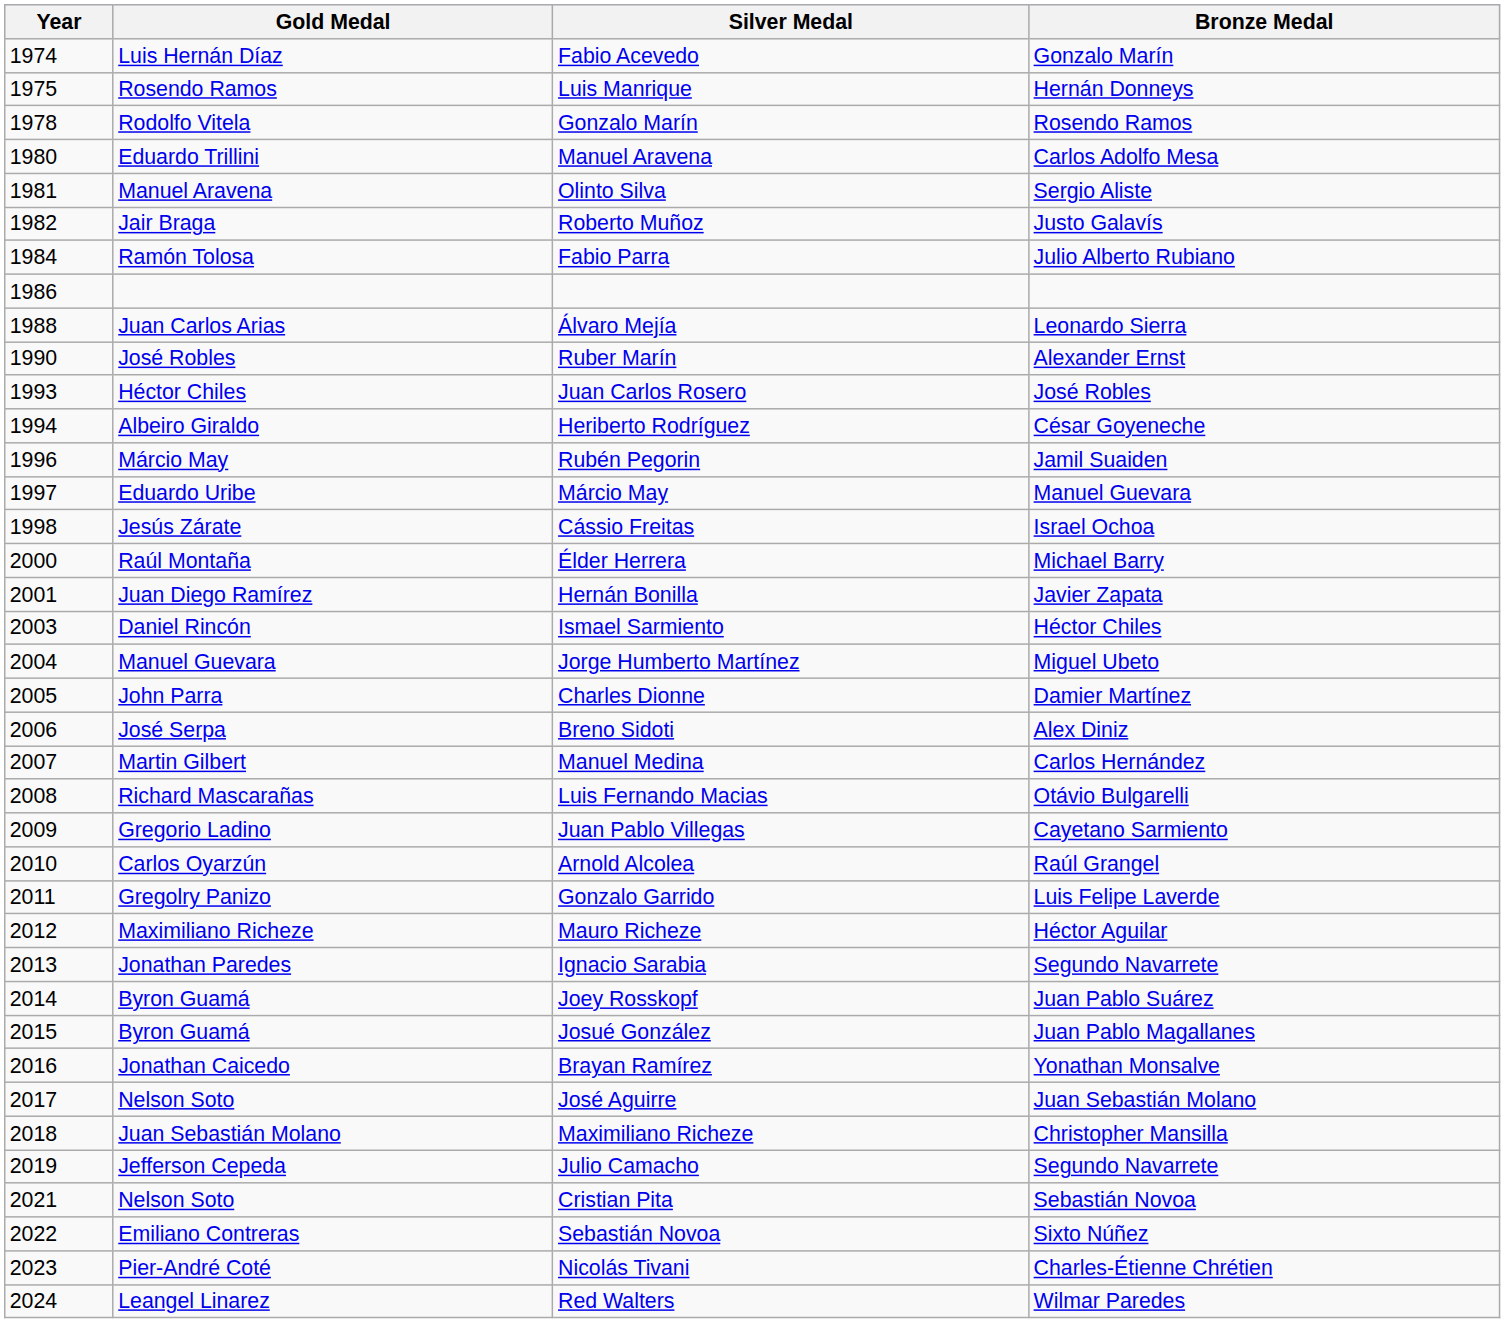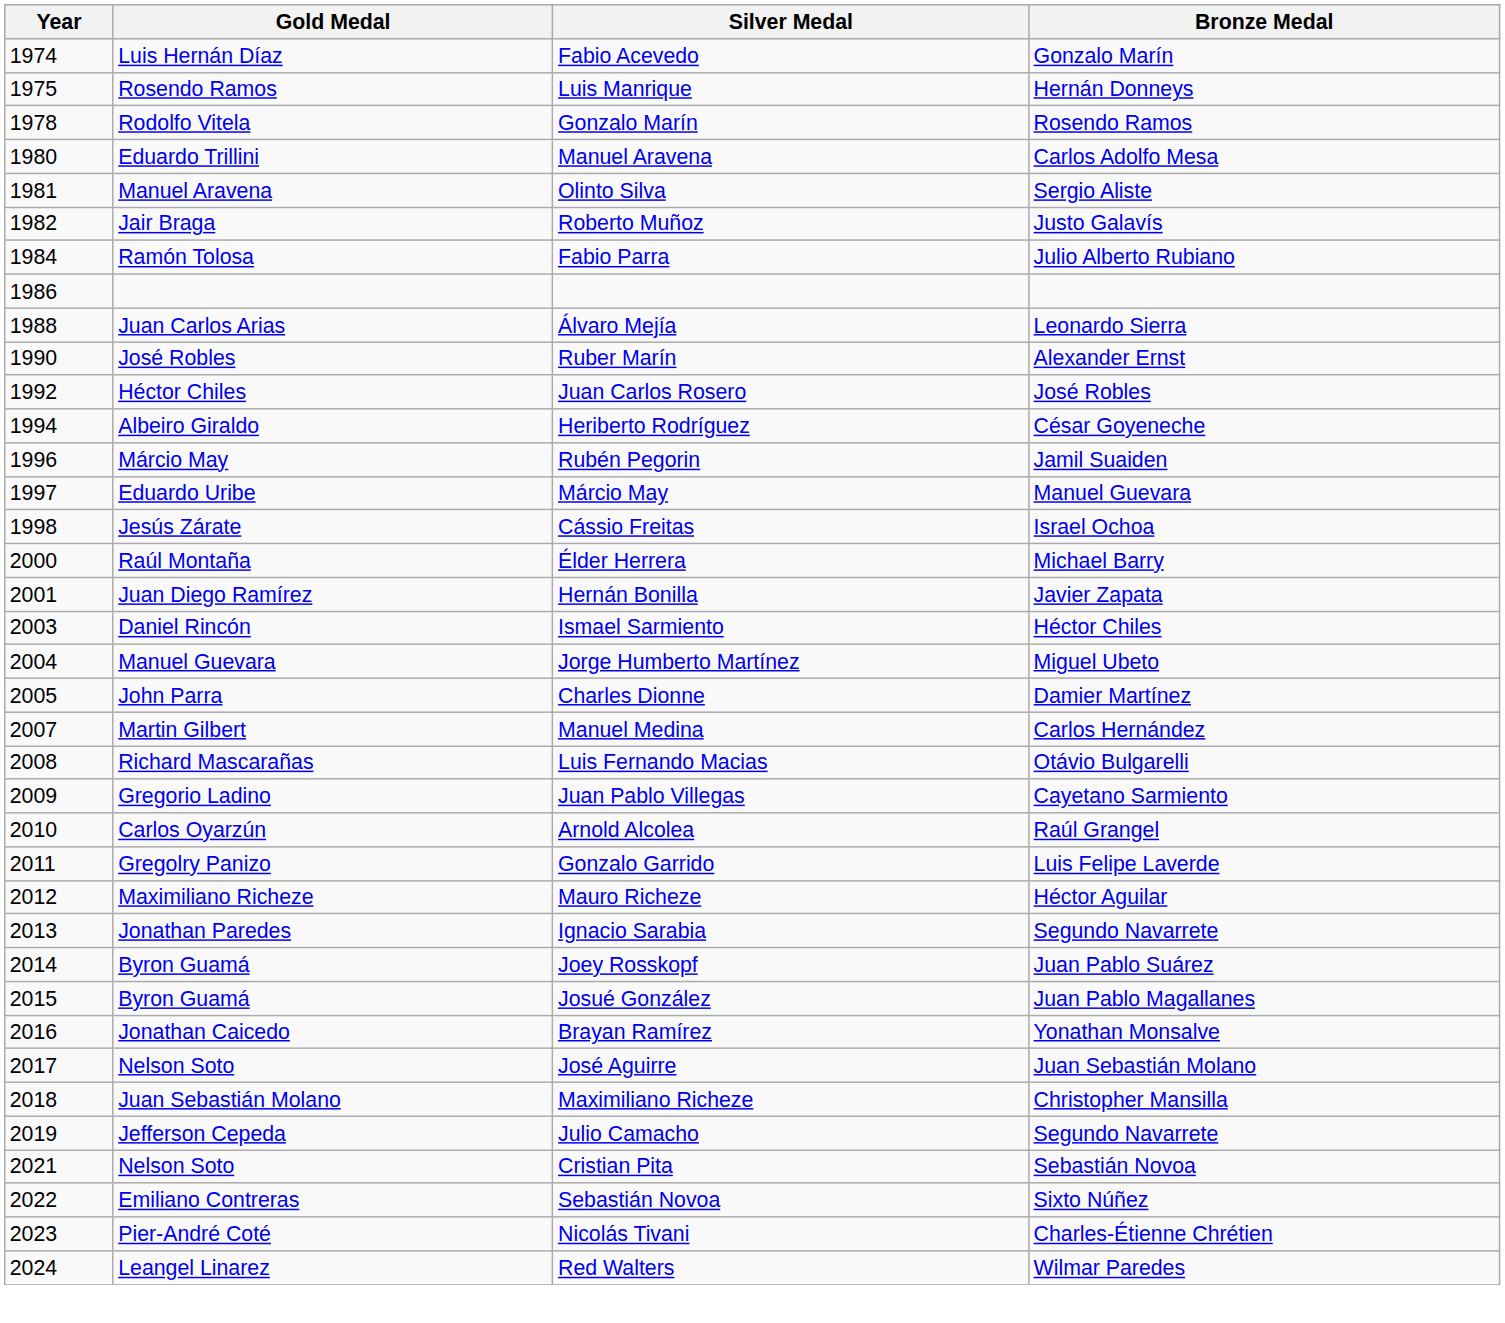 <table class="wikitable"  style="font-size:90%; width:80%;">
 <tr style="background:#ccf;">
 <th>Year</th>
 <th> <strong>Gold Medal</strong></th>
 <th> <strong>Silver Medal</strong></th>
 <th> <strong>Bronze Medal</strong></th>
 </tr>
 <tr>
 <td>1974</td>
 <td> <a href='#'>Luis Hernán Díaz</a></td>
 <td> <a href='#'>Fabio Acevedo</a></td>
 <td> <a href='#'>Gonzalo Marín</a></td>
 </tr>
 <tr>
 <td>1975</td>
 <td> <a href='#'>Rosendo Ramos</a></td>
 <td> <a href='#'>Luis Manrique</a></td>
 <td> <a href='#'>Hernán Donneys</a></td>
 </tr>
 <tr>
 <td>1978</td>
 <td> <a href='#'>Rodolfo Vitela</a></td>
 <td> <a href='#'>Gonzalo Marín</a></td>
 <td> <a href='#'>Rosendo Ramos</a></td>
 </tr>
 <tr>
 <td>1980</td>
 <td> <a href='#'>Eduardo Trillini</a></td>
 <td> <a href='#'>Manuel Aravena</a></td>
 <td> <a href='#'>Carlos Adolfo Mesa</a></td>
 </tr>
 <tr>
 <td>1981</td>
 <td> <a href='#'>Manuel Aravena</a></td>
 <td> <a href='#'>Olinto Silva</a></td>
 <td> <a href='#'>Sergio Aliste</a></td>
 </tr>
 <tr>
 <td>1982</td>
 <td> <a href='#'>Jair Braga</a></td>
 <td> <a href='#'>Roberto Muñoz</a></td>
 <td> <a href='#'>Justo Galavís</a></td>
 </tr>
 <tr>
 <td>1984</td>
 <td> <a href='#'>Ramón Tolosa</a></td>
 <td> <a href='#'>Fabio Parra</a></td>
 <td> <a href='#'>Julio Alberto Rubiano</a></td>
 </tr>
 <tr>
 <td>1986</td>
 <td></td>
 <td></td>
 <td></td>
 </tr>
 <tr>
 <td>1988</td>
 <td> <a href='#'>Juan Carlos Arias</a></td>
 <td> <a href='#'>Álvaro Mejía</a></td>
 <td> <a href='#'>Leonardo Sierra</a></td>
 </tr>
 <tr>
 <td>1990</td>
 <td> <a href='#'>José Robles</a></td>
 <td> <a href='#'>Ruber Marín</a></td>
 <td> <a href='#'>Alexander Ernst</a></td>
 </tr>
 <tr>
-<td>1993</td>
+<td>1992</td>
 <td> <a href='#'>Héctor Chiles</a></td>
 <td> <a href='#'>Juan Carlos Rosero</a></td>
 <td> <a href='#'>José Robles</a></td>
 </tr>
 <tr>
 <td>1994</td>
 <td> <a href='#'>Albeiro Giraldo</a></td>
 <td> <a href='#'>Heriberto Rodríguez</a></td>
 <td> <a href='#'>César Goyeneche</a></td>
 </tr>
 <tr>
 <td>1996</td>
 <td> <a href='#'>Márcio May</a></td>
 <td> <a href='#'>Rubén Pegorin</a></td>
 <td> <a href='#'>Jamil Suaiden</a></td>
 </tr>
 <tr>
 <td>1997</td>
 <td> <a href='#'>Eduardo Uribe</a></td>
 <td> <a href='#'>Márcio May</a></td>
 <td> <a href='#'>Manuel Guevara</a></td>
 </tr>
 <tr>
 <td>1998</td>
 <td> <a href='#'>Jesús Zárate</a></td>
 <td> <a href='#'>Cássio Freitas</a></td>
 <td> <a href='#'>Israel Ochoa</a></td>
 </tr>
 <tr>
 <td>2000</td>
 <td> <a href='#'>Raúl Montaña</a></td>
 <td> <a href='#'>Élder Herrera</a></td>
 <td> <a href='#'>Michael Barry</a></td>
 </tr>
 <tr>
 <td>2001</td>
 <td> <a href='#'>Juan Diego Ramírez</a></td>
 <td> <a href='#'>Hernán Bonilla</a></td>
 <td> <a href='#'>Javier Zapata</a></td>
 </tr>
 <tr>
 <td>2003</td>
 <td> <a href='#'>Daniel Rincón</a></td>
 <td> <a href='#'>Ismael Sarmiento</a></td>
 <td> <a href='#'>Héctor Chiles</a></td>
 </tr>
 <tr>
 <td>2004</td>
 <td> <a href='#'>Manuel Guevara</a></td>
 <td> <a href='#'>Jorge Humberto Martínez</a></td>
 <td> <a href='#'>Miguel Ubeto</a></td>
 </tr>
 <tr>
 <td>2005</td>
 <td> <a href='#'>John Parra</a></td>
 <td> <a href='#'>Charles Dionne</a></td>
 <td> <a href='#'>Damier Martínez</a></td>
-</tr>
-<tr>
-<td>2006</td>
-<td> <a href='#'>José Serpa</a></td>
-<td> <a href='#'>Breno Sidoti</a></td>
-<td> <a href='#'>Alex Diniz</a></td>
 </tr>
 <tr>
 <td>2007</td>
 <td> <a href='#'>Martin Gilbert</a></td>
 <td> <a href='#'>Manuel Medina</a></td>
 <td> <a href='#'>Carlos Hernández</a></td>
 </tr>
 <tr>
 <td>2008</td>
 <td> <a href='#'>Richard Mascarañas</a></td>
 <td> <a href='#'>Luis Fernando Macias</a></td>
 <td> <a href='#'>Otávio Bulgarelli</a></td>
 </tr>
 <tr>
 <td>2009</td>
 <td> <a href='#'>Gregorio Ladino</a></td>
 <td> <a href='#'>Juan Pablo Villegas</a></td>
 <td> <a href='#'>Cayetano Sarmiento</a></td>
 </tr>
 <tr>
 <td>2010</td>
 <td> <a href='#'>Carlos Oyarzún</a></td>
 <td> <a href='#'>Arnold Alcolea</a></td>
 <td> <a href='#'>Raúl Grangel</a></td>
 </tr>
 <tr>
 <td>2011</td>
 <td> <a href='#'>Gregolry Panizo</a></td>
 <td> <a href='#'>Gonzalo Garrido</a></td>
 <td> <a href='#'>Luis Felipe Laverde</a></td>
 </tr>
 <tr>
 <td>2012</td>
 <td> <a href='#'>Maximiliano Richeze</a></td>
 <td> <a href='#'>Mauro Richeze</a></td>
 <td> <a href='#'>Héctor Aguilar</a></td>
 </tr>
 <tr>
 <td>2013</td>
 <td> <a href='#'>Jonathan Paredes</a></td>
 <td> <a href='#'>Ignacio Sarabia</a></td>
 <td> <a href='#'>Segundo Navarrete</a></td>
 </tr>
 <tr>
 <td>2014</td>
 <td> <a href='#'>Byron Guamá</a></td>
 <td> <a href='#'>Joey Rosskopf</a></td>
 <td> <a href='#'>Juan Pablo Suárez</a></td>
 </tr>
 <tr>
 <td>2015</td>
 <td> <a href='#'>Byron Guamá</a></td>
 <td> <a href='#'>Josué González</a></td>
 <td> <a href='#'>Juan Pablo Magallanes</a></td>
 </tr>
 <tr>
 <td>2016</td>
 <td> <a href='#'>Jonathan Caicedo</a></td>
 <td> <a href='#'>Brayan Ramírez</a></td>
 <td> <a href='#'>Yonathan Monsalve</a></td>
 </tr>
 <tr>
 <td>2017</td>
 <td> <a href='#'>Nelson Soto</a></td>
 <td> <a href='#'>José Aguirre</a></td>
 <td> <a href='#'>Juan Sebastián Molano</a></td>
 </tr>
 <tr>
 <td>2018</td>
 <td> <a href='#'>Juan Sebastián Molano</a></td>
 <td> <a href='#'>Maximiliano Richeze</a></td>
 <td> <a href='#'>Christopher Mansilla</a></td>
 </tr>
 <tr>
 <td>2019</td>
 <td> <a href='#'>Jefferson Cepeda</a></td>
 <td> <a href='#'>Julio Camacho</a></td>
 <td> <a href='#'>Segundo Navarrete</a></td>
 </tr>
 <tr>
 <td>2021</td>
 <td> <a href='#'>Nelson Soto</a></td>
 <td> <a href='#'>Cristian Pita</a></td>
 <td> <a href='#'>Sebastián Novoa</a></td>
 </tr>
 <tr>
 <td>2022</td>
 <td> <a href='#'>Emiliano Contreras</a></td>
 <td> <a href='#'>Sebastián Novoa</a></td>
 <td> <a href='#'>Sixto Núñez</a></td>
 </tr>
 <tr>
 <td>2023</td>
 <td> <a href='#'>Pier-André Coté</a></td>
 <td> <a href='#'>Nicolás Tivani</a></td>
 <td> <a href='#'>Charles-Étienne Chrétien</a></td>
 </tr>
 <tr>
 <td>2024</td>
 <td> <a href='#'>Leangel Linarez</a></td>
 <td> <a href='#'>Red Walters</a></td>
 <td> <a href='#'>Wilmar Paredes</a></td>
 </tr>
 </table>
